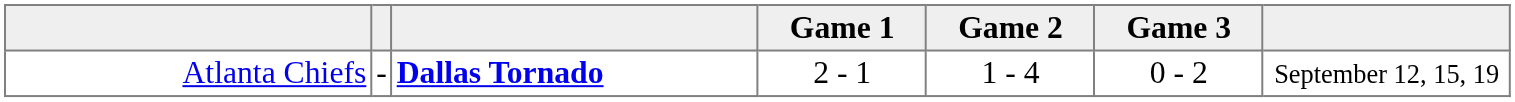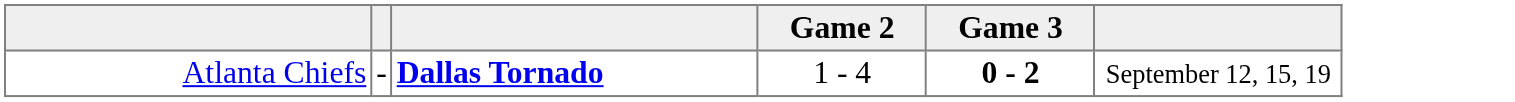 <table style=border-collapse:collapse border=1 cellspacing=0 cellpadding=2>
 <tr align=center bgcolor=#efefef>
 <th width=180></th>
 <th width=5></th>
 <th width=180></th>
-<th width=80>Game 1</th>
 <th width=80>Game 2</th>
 <th width=80>Game 3</th>
 <th width=120></th>
 </tr>
 <tr align=center>
 <td align=right><a href='#'>Atlanta Chiefs</a></td>
 <td>-</td>
 <td align=left><strong><a href='#'>Dallas Tornado</a></strong></td>
-<td>2 - 1</td>
 <td>1 - 4</td>
-<td>0 - 2</td>
+<td><strong>0 - 2</strong></td>
 <td><small>September 12, 15, 19</small></td>
 </tr>
 </table>
